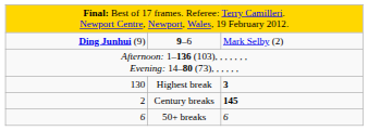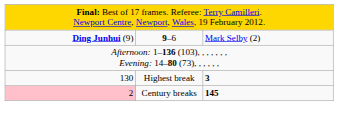 <table class="wikitable" style="font-size: 90%; margin: 1em auto 1em auto;">
 <tr>
 <td colspan = "3" align="center" bgcolor="#ffd700"><strong>Final:</strong> Best of 17 frames. Referee: <a href='#'>Terry Camilleri</a>.<br><a href='#'>Newport Centre</a>, <a href='#'>Newport</a>, <a href='#'>Wales</a>, 19 February 2012.</td>
 </tr>
 <tr>
 <td width = "200" align="right"><strong><a href='#'>Ding Junhui</a></strong> (9)<br></td>
 <td width = "100" align="center"><strong>9</strong>–6</td>
 <td width = "200"><a href='#'>Mark Selby</a> (2)<br></td>
 </tr>
 <tr>
 <td colspan = "3" align="center" style="font-size: 100%"><em>Afternoon:</em> 1–<strong>136</strong> (103), , , , , , ,  <br><em>Evening:</em> 14–<strong>80</strong> (73), , , , , , </td>
 </tr>
 <tr>
 <td align="right">130</td>
 <td align="center">Highest break</td>
 <td><strong>3</strong></td>
 </tr>
 <tr>
-<td align="right">2</td>
+<td align="right" style="background: pink;">2</td>
 <td align="center">Century breaks</td>
 <td><strong>145</strong></td>
 </tr>
-<tr>
-<td align="right"><em>6</em></td>
-<td align="center">50+ breaks</td>
-<td><em>6</em></td>
-</tr>
 </table>
